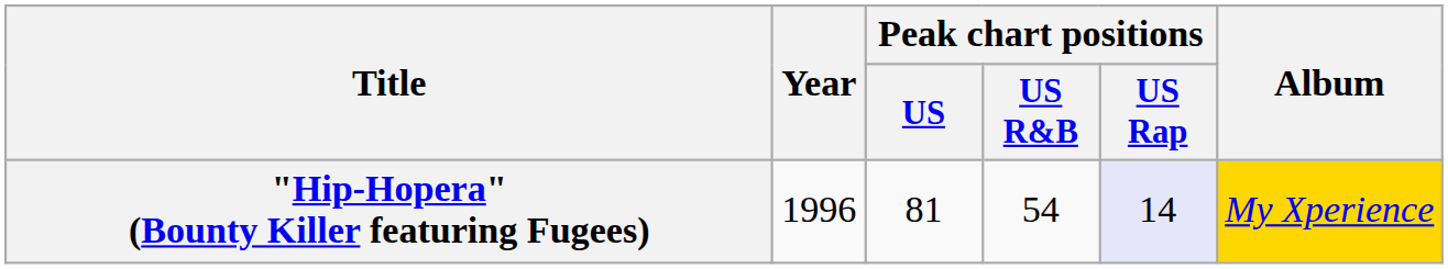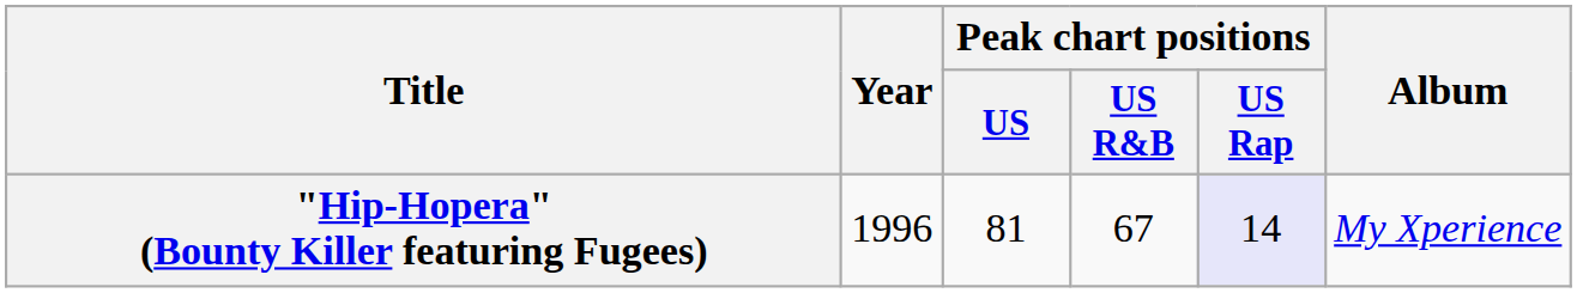 <table class="wikitable plainrowheaders" style="text-align:center;">
 <tr>
 <th scope="col" rowspan="2" style="width:20em;">Title</th>
 <th scope="col" rowspan="2">Year</th>
 <th scope="col" colspan="3">Peak chart positions</th>
 <th scope="col" rowspan="2">Album</th>
 </tr>
 <tr>
 <th scope="col" style="width:3em;font-size:90%;"><a href='#'>US</a><br></th>
 <th scope="col" style="width:3em;font-size:90%;"><a href='#'>US<br>R&B</a><br></th>
 <th scope="col" style="width:3em;font-size:90%;"><a href='#'>US<br>Rap</a><br></th>
 </tr>
 <tr>
 <th scope="row">"<a href='#'>Hip-Hopera</a>"<br><span>(<a href='#'>Bounty Killer</a> featuring Fugees)</span></th>
 <td>1996</td>
 <td>81</td>
-<td>54</td>
+<td>67</td>
 <td style="background: lavender;">14</td>
-<td style="background: gold;"><em><a href='#'>My Xperience</a></em></td>
+<td><em><a href='#'>My Xperience</a></em></td>
 </tr>
 </table>
